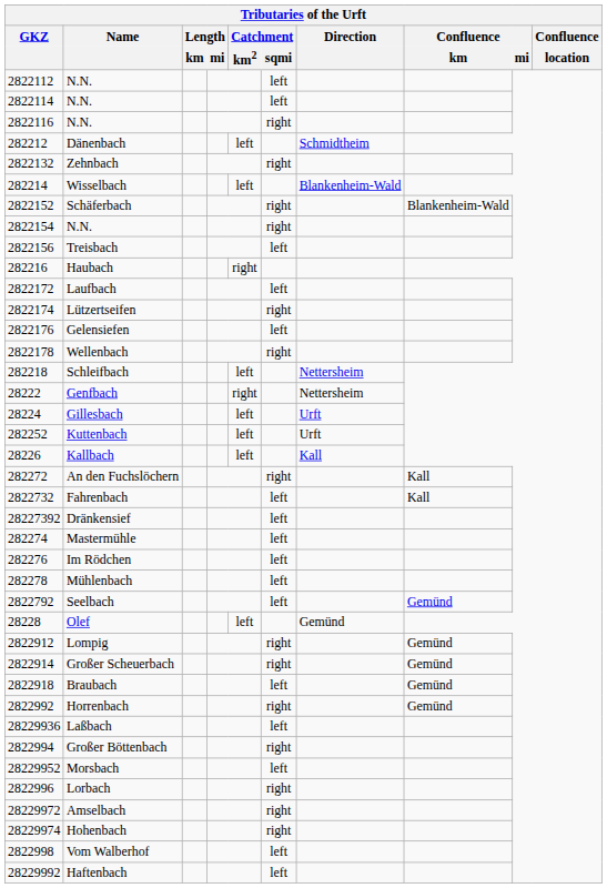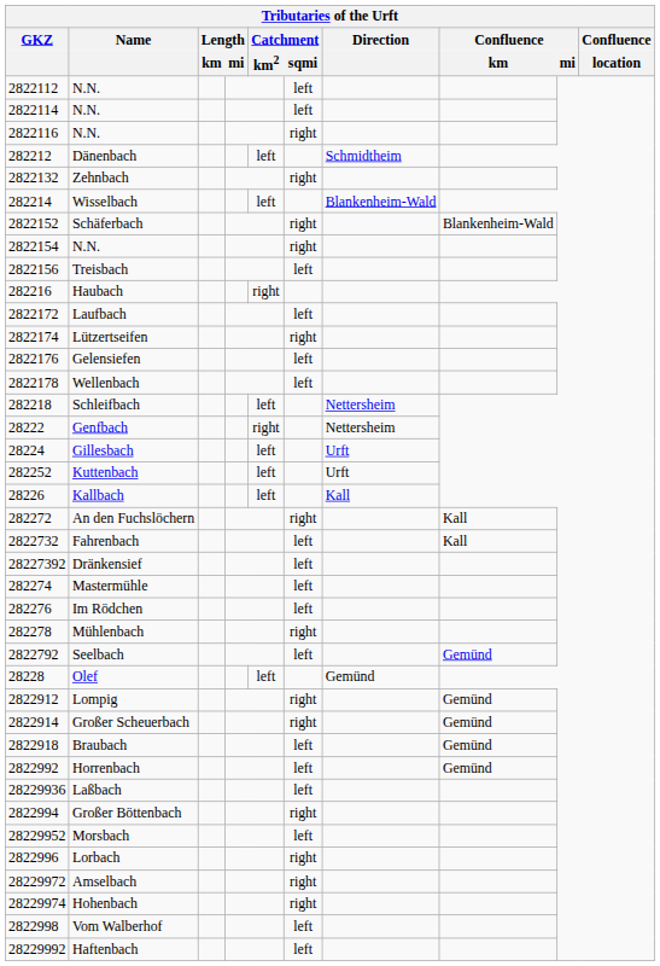 <table class="wikitable sortable">
 <tr style="background-color:#CEDAF2">
 <th colspan=10><a href='#'>Tributaries</a> of the Urft</th>
 </tr>
 <tr>
 <th style="border-width:thin thin 0;"><a href='#'>GKZ</a></th>
 <th style="border-width:thin thin 0;">Name</th>
 <th colspan=2 style="border-width:thin thin 0;">Length</th>
 <th colspan=2 style="border-width:thin thin 0;"><a href='#'>Catchment</a></th>
 <th scope=col style="text-align:center;border-width:thin thin 0;">Direction</th>
 <th colspan=2 style="border-width:thin thin 0;">Confluence</th>
 <th style="border-width:thin thin 0;">Confluence</th>
 </tr>
 <tr>
 <th style="border-width:0 thin thin;"></th>
 <th style="border-width:0 thin thin;"></th>
 <th style="border-width:0 0 thin thin;">km</th>
 <th class="unsortable" style="border-width:0 thin thin 0;">mi</th>
 <th style="border-width:0 0 thin thin;">km<sup>2</sup></th>
 <th class="unsortable" style="border-width:0 thin thin 0;">sqmi</th>
 <th style="border-width:0 thin thin;"></th>
 <th style="border-width:0 0 thin thin;">km</th>
 <th class="unsortable" style="border-width:0 thin thin 0;">mi</th>
 <th style="border-width:0 thin thin;">location</th>
 </tr>
 <tr>
 <td>2822112</td>
 <td>N.N.</td>
 <td></td>
 <td colspan=2></td>
 <td style="text-align:center;">left</td>
 <td></td>
 <td></td>
 </tr>
 <tr>
 <td>2822114</td>
 <td>N.N.</td>
 <td></td>
 <td colspan=2></td>
 <td style="text-align:center;">left</td>
 <td></td>
 <td></td>
 </tr>
 <tr>
 <td>2822116</td>
 <td>N.N.</td>
 <td></td>
 <td colspan=2></td>
 <td style="text-align:center;">right</td>
 <td></td>
 <td></td>
 </tr>
 <tr>
 <td>282212</td>
 <td>Dänenbach</td>
 <td></td>
 <td></td>
 <td style="text-align:center;">left</td>
 <td></td>
 <td><a href='#'>Schmidtheim</a></td>
 </tr>
 <tr>
 <td>2822132</td>
 <td>Zehnbach</td>
 <td></td>
 <td colspan=2></td>
 <td style="text-align:center;">right</td>
 <td></td>
 <td></td>
 </tr>
 <tr>
 <td>282214</td>
 <td>Wisselbach</td>
 <td></td>
 <td></td>
 <td style="text-align:center;">left</td>
 <td></td>
 <td><a href='#'>Blankenheim-Wald</a></td>
 </tr>
 <tr>
 <td>2822152</td>
 <td>Schäferbach</td>
 <td></td>
 <td colspan=2></td>
 <td style="text-align:center;">right</td>
 <td></td>
 <td>Blankenheim-Wald</td>
 </tr>
 <tr>
 <td>2822154</td>
 <td>N.N.</td>
 <td></td>
 <td colspan=2></td>
 <td style="text-align:center;">right</td>
 <td></td>
 <td></td>
 </tr>
 <tr>
 <td>2822156</td>
 <td>Treisbach</td>
 <td></td>
 <td colspan=2></td>
 <td style="text-align:center;">left</td>
 <td></td>
 <td></td>
 </tr>
 <tr>
 <td>282216</td>
 <td>Haubach</td>
 <td></td>
 <td></td>
 <td style="text-align:center;">right</td>
 <td></td>
 <td></td>
 </tr>
 <tr>
 <td>2822172</td>
 <td>Laufbach</td>
 <td></td>
 <td colspan=2></td>
 <td style="text-align:center;">left</td>
 <td></td>
 <td></td>
 </tr>
 <tr>
 <td>2822174</td>
 <td>Lützertseifen</td>
 <td></td>
 <td colspan=2></td>
 <td style="text-align:center;">right</td>
 <td></td>
 <td></td>
 </tr>
 <tr>
 <td>2822176</td>
 <td>Gelensiefen</td>
 <td></td>
 <td colspan=2></td>
 <td style="text-align:center;">left</td>
 <td></td>
 <td></td>
 </tr>
 <tr>
 <td>2822178</td>
 <td>Wellenbach</td>
 <td></td>
 <td colspan=2></td>
-<td style="text-align:center;">right</td>
+<td style="text-align:center;">left</td>
 <td></td>
 <td></td>
 </tr>
 <tr>
 <td>282218</td>
 <td>Schleifbach</td>
 <td></td>
 <td></td>
 <td style="text-align:center;">left</td>
 <td></td>
 <td><a href='#'>Nettersheim</a></td>
 </tr>
 <tr>
 <td>28222</td>
 <td><a href='#'>Genfbach</a></td>
 <td></td>
 <td></td>
 <td style="text-align:center;">right</td>
 <td></td>
 <td>Nettersheim</td>
 </tr>
 <tr>
 <td>28224</td>
 <td><a href='#'>Gillesbach</a></td>
 <td></td>
 <td></td>
 <td style="text-align:center;">left</td>
 <td></td>
 <td><a href='#'>Urft</a></td>
 </tr>
 <tr>
 <td>282252</td>
 <td><a href='#'>Kuttenbach</a></td>
 <td></td>
 <td></td>
 <td style="text-align:center;">left</td>
 <td></td>
 <td>Urft</td>
 </tr>
 <tr>
 <td>28226</td>
 <td><a href='#'>Kallbach</a></td>
 <td></td>
 <td></td>
 <td style="text-align:center;">left</td>
 <td></td>
 <td><a href='#'>Kall</a></td>
 </tr>
 <tr>
 <td>282272</td>
 <td>An den Fuchslöchern</td>
 <td></td>
 <td colspan=2></td>
 <td style="text-align:center;">right</td>
 <td></td>
 <td>Kall</td>
 </tr>
 <tr>
 <td>2822732</td>
 <td>Fahrenbach</td>
 <td></td>
 <td colspan=2></td>
 <td style="text-align:center;">left</td>
 <td></td>
 <td>Kall</td>
 </tr>
 <tr>
 <td>28227392</td>
 <td>Dränkensief</td>
 <td></td>
 <td colspan=2></td>
 <td style="text-align:center;">left</td>
 <td></td>
 <td></td>
 </tr>
 <tr>
 <td>282274</td>
 <td>Mastermühle</td>
 <td></td>
 <td colspan=2></td>
 <td style="text-align:center;">left</td>
 <td></td>
 <td></td>
 </tr>
 <tr>
 <td>282276</td>
 <td>Im Rödchen</td>
 <td></td>
 <td colspan=2></td>
 <td style="text-align:center;">left</td>
 <td></td>
 <td></td>
 </tr>
 <tr>
 <td>282278</td>
 <td>Mühlenbach</td>
 <td></td>
 <td colspan=2></td>
-<td style="text-align:center;">left</td>
+<td style="text-align:center;">right</td>
 <td></td>
 <td></td>
 </tr>
 <tr>
 <td>2822792</td>
 <td>Seelbach</td>
 <td></td>
 <td colspan=2></td>
 <td style="text-align:center;">left</td>
 <td></td>
 <td><a href='#'>Gemünd</a></td>
 </tr>
 <tr>
 <td>28228</td>
 <td><a href='#'>Olef</a></td>
 <td></td>
 <td></td>
 <td style="text-align:center;">left</td>
 <td></td>
 <td>Gemünd</td>
 </tr>
 <tr>
 <td>2822912</td>
 <td>Lompig</td>
 <td></td>
 <td colspan=2></td>
 <td style="text-align:center;">right</td>
 <td></td>
 <td>Gemünd</td>
 </tr>
 <tr>
 <td>2822914</td>
 <td>Großer Scheuerbach</td>
 <td></td>
 <td colspan=2></td>
 <td style="text-align:center;">right</td>
 <td></td>
 <td>Gemünd</td>
 </tr>
 <tr>
 <td>2822918</td>
 <td>Braubach</td>
 <td></td>
 <td colspan=2></td>
 <td style="text-align:center;">left</td>
 <td></td>
 <td>Gemünd</td>
 </tr>
 <tr>
 <td>2822992</td>
 <td>Horrenbach</td>
 <td></td>
 <td colspan=2></td>
-<td style="text-align:center;">right</td>
+<td style="text-align:center;">left</td>
 <td></td>
 <td>Gemünd</td>
 </tr>
 <tr>
 <td>28229936</td>
 <td>Laßbach</td>
 <td></td>
 <td colspan=2></td>
 <td style="text-align:center;">left</td>
 <td></td>
 <td></td>
 </tr>
 <tr>
 <td>2822994</td>
 <td>Großer Böttenbach</td>
 <td></td>
 <td colspan=2></td>
 <td style="text-align:center;">right</td>
 <td></td>
 <td></td>
 </tr>
 <tr>
 <td>28229952</td>
 <td>Morsbach</td>
 <td></td>
 <td colspan=2></td>
 <td style="text-align:center;">left</td>
 <td></td>
 <td></td>
 </tr>
 <tr>
 <td>2822996</td>
 <td>Lorbach</td>
 <td></td>
 <td colspan=2></td>
 <td style="text-align:center;">right</td>
 <td></td>
 <td></td>
 </tr>
 <tr>
 <td>28229972</td>
 <td>Amselbach</td>
 <td></td>
 <td colspan=2></td>
 <td style="text-align:center;">right</td>
 <td></td>
 <td></td>
 </tr>
 <tr>
 <td>28229974</td>
 <td>Hohenbach</td>
 <td></td>
 <td colspan=2></td>
 <td style="text-align:center;">right</td>
 <td></td>
 <td></td>
 </tr>
 <tr>
 <td>2822998</td>
 <td>Vom Walberhof</td>
 <td></td>
 <td colspan=2></td>
 <td style="text-align:center;">left</td>
 <td></td>
 <td></td>
 </tr>
 <tr>
 <td>28229992</td>
 <td>Haftenbach</td>
 <td></td>
 <td colspan=2></td>
 <td style="text-align:center;">left</td>
 <td></td>
 <td></td>
 </tr>
 </table>
